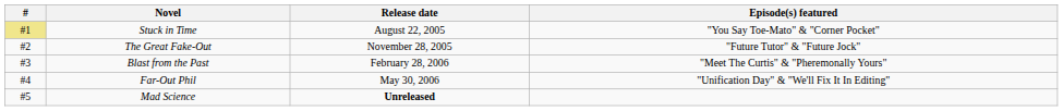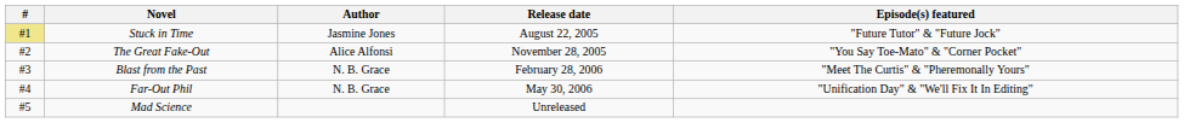 <table class="wikitable sortable" width="100%" border="1" style="font-size: 100%; text-align:center">
 <tr>
 <th>#</th>
 <th>Novel</th>
+<th>Author</th>
 <th>Release date</th>
 <th>Episode(s) featured</th>
 </tr>
 <tr>
 <td style="background: khaki;">#1</td>
 <td><em>Stuck in Time</em></td>
+<td>Jasmine Jones</td>
 <td>August 22, 2005</td>
-<td>"You Say Toe-Mato" & "Corner Pocket"</td>
+<td>"Future Tutor" & "Future Jock"</td>
 </tr>
 <tr>
 <td>#2</td>
 <td><em>The Great Fake-Out</em></td>
+<td>Alice Alfonsi</td>
 <td>November 28, 2005</td>
-<td>"Future Tutor" & "Future Jock"</td>
+<td>"You Say Toe-Mato" & "Corner Pocket"</td>
 </tr>
 <tr>
 <td>#3</td>
 <td><em>Blast from the Past</em></td>
+<td>N. B. Grace</td>
 <td>February 28, 2006</td>
 <td>"Meet The Curtis" & "Pheremonally Yours"</td>
 </tr>
 <tr>
 <td>#4</td>
 <td><em>Far-Out Phil</em></td>
+<td>N. B. Grace</td>
 <td>May 30, 2006</td>
 <td>"Unification Day" & "We'll Fix It In Editing"</td>
 </tr>
 <tr>
 <td>#5</td>
 <td><em>Mad Science</em></td>
-<td><strong>Unreleased</strong></td>
+<td></td>
+<td>Unreleased</td>
 <td></td>
 </tr>
 </table>
